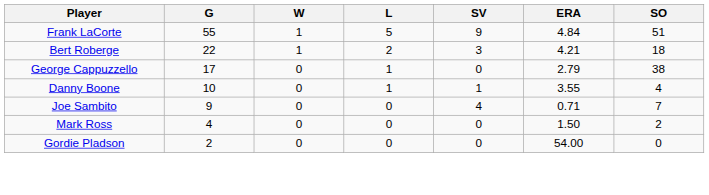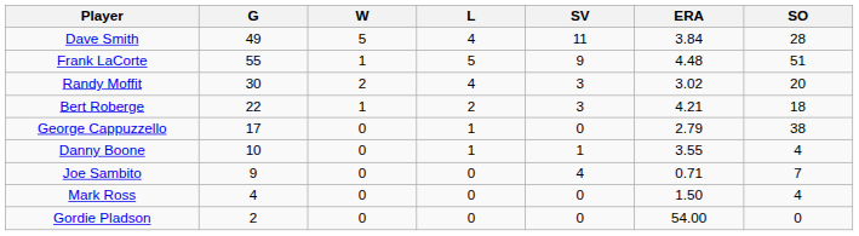 <table class="wikitable sortable">
 <tr>
 <th bgcolor="#DDDDFF" width="16%">Player</th>
 <th bgcolor="#DDDDFF" width="9%">G</th>
 <th bgcolor="#DDDDFF" width="9%">W</th>
 <th bgcolor="#DDDDFF" width="9%">L</th>
 <th bgcolor="#DDDDFF" width="9%">SV</th>
 <th bgcolor="#DDDDFF" width="9%">ERA</th>
 <th bgcolor="#DDDDFF" width="9%">SO</th>
 </tr>
+<tr align="center">
+<td><a href='#'>Dave Smith</a></td>
+<td>49</td>
+<td>5</td>
+<td>4</td>
+<td>11</td>
+<td>3.84</td>
+<td>28</td>
+</tr>
 <tr align=center>
 <td><a href='#'>Frank LaCorte</a></td>
 <td>55</td>
 <td>1</td>
 <td>5</td>
 <td>9</td>
-<td>4.84</td>
+<td>4.48</td>
 <td>51</td>
+</tr>
+<tr align=center>
+<td><a href='#'>Randy Moffit</a></td>
+<td>30</td>
+<td>2</td>
+<td>4</td>
+<td>3</td>
+<td>3.02</td>
+<td>20</td>
 </tr>
 <tr align=center>
 <td><a href='#'>Bert Roberge</a></td>
 <td>22</td>
 <td>1</td>
 <td>2</td>
 <td>3</td>
 <td>4.21</td>
 <td>18</td>
 </tr>
 <tr align="center">
 <td><a href='#'>George Cappuzzello</a></td>
 <td>17</td>
 <td>0</td>
 <td>1</td>
 <td>0</td>
 <td>2.79</td>
 <td>38</td>
 </tr>
 <tr align=center>
 <td><a href='#'>Danny Boone</a></td>
 <td>10</td>
 <td>0</td>
 <td>1</td>
 <td>1</td>
 <td>3.55</td>
 <td>4</td>
 </tr>
 <tr align="center">
 <td><a href='#'>Joe Sambito</a></td>
 <td>9</td>
 <td>0</td>
 <td>0</td>
 <td>4</td>
 <td>0.71</td>
 <td>7</td>
 </tr>
 <tr align=center>
 <td><a href='#'>Mark Ross</a></td>
 <td>4</td>
 <td>0</td>
 <td>0</td>
 <td>0</td>
 <td>1.50</td>
-<td>2</td>
+<td>4</td>
 </tr>
 <tr align="center">
 <td><a href='#'>Gordie Pladson</a></td>
 <td>2</td>
 <td>0</td>
 <td>0</td>
 <td>0</td>
 <td>54.00</td>
 <td>0</td>
 </tr>
 </table>
